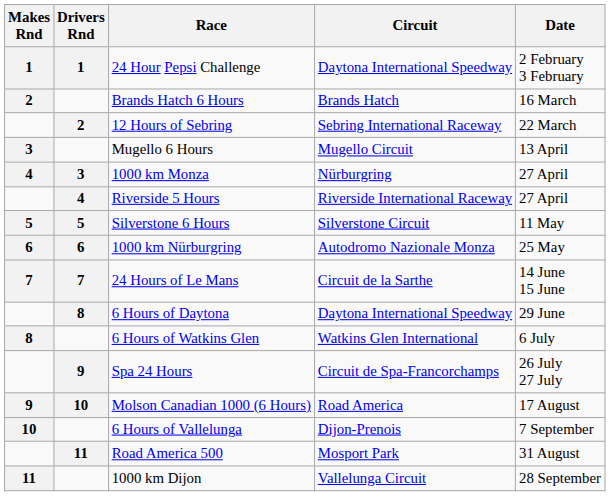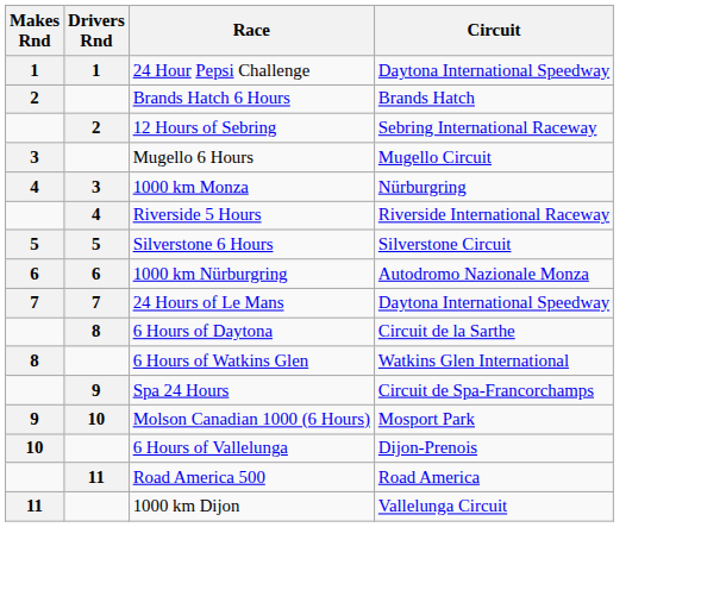 <table class="wikitable" style="font-size: 90%;">
 <tr>
 <th>Makes<br>Rnd</th>
 <th>Drivers<br>Rnd</th>
 <th>Race</th>
 <th>Circuit</th>
-<th>Date</th>
 </tr>
 <tr>
 <th>1</th>
 <th>1</th>
 <td> <a href='#'>24 Hour</a> <a href='#'>Pepsi</a> Challenge</td>
 <td><a href='#'>Daytona International Speedway</a></td>
-<td>2 February<br>3 February</td>
 </tr>
 <tr>
 <th>2</th>
 <td></td>
 <td> <a href='#'>Brands Hatch 6 Hours</a></td>
 <td><a href='#'>Brands Hatch</a></td>
-<td>16 March</td>
 </tr>
 <tr>
 <td></td>
 <th>2</th>
 <td> <a href='#'>12 Hours of Sebring</a></td>
 <td><a href='#'>Sebring International Raceway</a></td>
-<td>22 March</td>
 </tr>
 <tr>
 <th>3</th>
 <td></td>
 <td> Mugello 6 Hours</td>
 <td><a href='#'>Mugello Circuit</a></td>
-<td>13 April</td>
 </tr>
 <tr>
 <th>4</th>
 <th>3</th>
 <td> <a href='#'>1000 km Monza</a></td>
 <td><a href='#'>Nürburgring</a></td>
-<td>27 April</td>
 </tr>
 <tr>
 <td></td>
 <th>4</th>
 <td> <a href='#'>Riverside 5 Hours</a></td>
 <td><a href='#'>Riverside International Raceway</a></td>
-<td>27 April</td>
 </tr>
 <tr>
 <th>5</th>
 <th>5</th>
 <td> <a href='#'>Silverstone 6 Hours</a></td>
 <td><a href='#'>Silverstone Circuit</a></td>
-<td>11 May</td>
 </tr>
 <tr>
 <th>6</th>
 <th>6</th>
 <td> <a href='#'>1000 km Nürburgring</a></td>
 <td><a href='#'>Autodromo Nazionale Monza</a></td>
-<td>25 May</td>
 </tr>
 <tr>
 <th>7</th>
 <th>7</th>
 <td> <a href='#'>24 Hours of Le Mans</a></td>
-<td><a href='#'>Circuit de la Sarthe</a></td>
-<td>14 June<br>15 June</td>
+<td><a href='#'>Daytona International Speedway</a></td>
 </tr>
 <tr>
 <td></td>
 <th>8</th>
 <td> <a href='#'>6 Hours of Daytona</a></td>
-<td><a href='#'>Daytona International Speedway</a></td>
-<td>29 June</td>
+<td><a href='#'>Circuit de la Sarthe</a></td>
 </tr>
 <tr>
 <th>8</th>
 <td></td>
 <td> <a href='#'>6 Hours of Watkins Glen</a></td>
 <td><a href='#'>Watkins Glen International</a></td>
-<td>6 July</td>
 </tr>
 <tr>
 <td></td>
 <th>9</th>
 <td> <a href='#'>Spa 24 Hours</a></td>
 <td><a href='#'>Circuit de Spa-Francorchamps</a></td>
-<td>26 July<br>27 July</td>
 </tr>
 <tr>
 <th>9</th>
 <th>10</th>
 <td> <a href='#'>Molson Canadian 1000 (6 Hours)</a></td>
-<td><a href='#'>Road America</a></td>
-<td>17 August</td>
+<td><a href='#'>Mosport Park</a></td>
 </tr>
 <tr>
 <th>10</th>
 <td></td>
 <td> <a href='#'>6 Hours of Vallelunga</a></td>
 <td><a href='#'>Dijon-Prenois</a></td>
-<td>7 September</td>
 </tr>
 <tr>
 <td></td>
 <th>11</th>
 <td> <a href='#'>Road America 500</a></td>
-<td><a href='#'>Mosport Park</a></td>
-<td>31 August</td>
+<td><a href='#'>Road America</a></td>
 </tr>
 <tr>
 <th>11</th>
 <td></td>
 <td> 1000 km Dijon</td>
 <td><a href='#'>Vallelunga Circuit</a></td>
-<td>28 September</td>
 </tr>
 </table>
